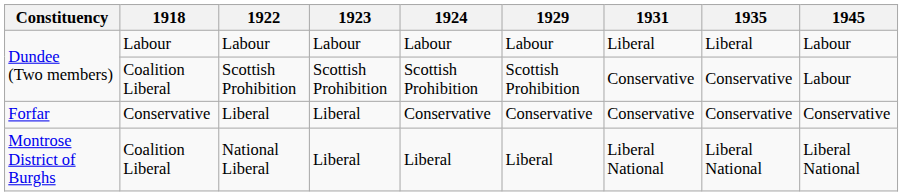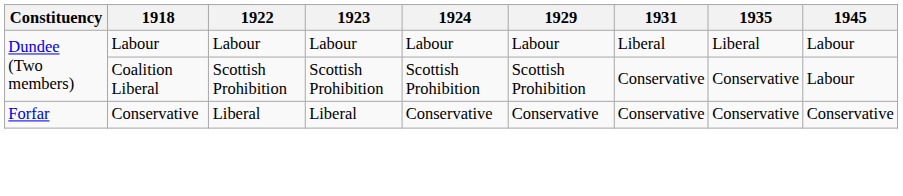 <table class="wikitable sortable">
 <tr>
 <th>Constituency</th>
 <th>1918</th>
 <th>1922</th>
 <th>1923</th>
 <th>1924</th>
 <th>1929</th>
 <th>1931</th>
 <th>1935</th>
 <th>1945</th>
 </tr>
 <tr>
 <td rowspan="2"><a href='#'>Dundee</a><br>(Two members)</td>
 <td bgcolor=>Labour</td>
 <td bgcolor=>Labour</td>
 <td bgcolor=>Labour</td>
 <td bgcolor=>Labour</td>
 <td bgcolor=>Labour</td>
 <td bgcolor=>Liberal</td>
 <td bgcolor=>Liberal</td>
 <td bgcolor=>Labour</td>
 </tr>
 <tr>
 <td bgcolor=>Coalition Liberal</td>
 <td bgcolor=>Scottish Prohibition</td>
 <td bgcolor=>Scottish Prohibition</td>
 <td bgcolor=>Scottish Prohibition</td>
 <td bgcolor=>Scottish Prohibition</td>
 <td bgcolor=>Conservative</td>
 <td bgcolor=>Conservative</td>
 <td bgcolor=>Labour</td>
 </tr>
 <tr>
 <td><a href='#'>Forfar</a></td>
 <td bgcolor=>Conservative</td>
 <td bgcolor=>Liberal</td>
 <td bgcolor=>Liberal</td>
 <td bgcolor=>Conservative</td>
 <td bgcolor=>Conservative</td>
 <td bgcolor=>Conservative</td>
 <td bgcolor=>Conservative</td>
 <td bgcolor=>Conservative</td>
 </tr>
-<tr>
-<td><a href='#'>Montrose District of Burghs</a></td>
-<td bgcolor=>Coalition Liberal</td>
-<td bgcolor=>National Liberal</td>
-<td bgcolor=>Liberal</td>
-<td bgcolor=>Liberal</td>
-<td bgcolor=>Liberal</td>
-<td bgcolor=>Liberal National</td>
-<td bgcolor=>Liberal National</td>
-<td bgcolor=>Liberal National</td>
-</tr>
 </table>
